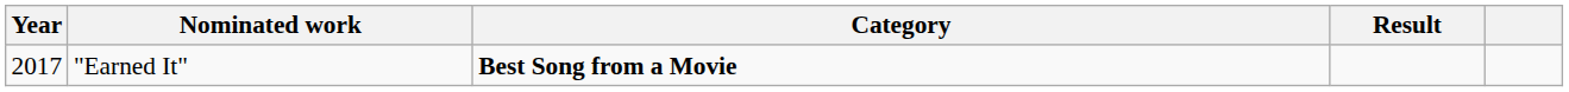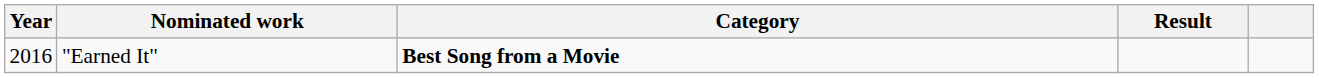 <table class=wikitable>
 <tr>
 <th width=4%>Year</th>
 <th width=26%>Nominated work</th>
 <th width=55%>Category</th>
 <th width=10%>Result</th>
 <th width=5%></th>
 </tr>
 <tr>
-<td>2017</td>
+<td>2016</td>
 <td>"Earned It"</td>
 <td><strong>Best Song from a Movie</strong></td>
 <td></td>
 <td></td>
 </tr>
 </table>
